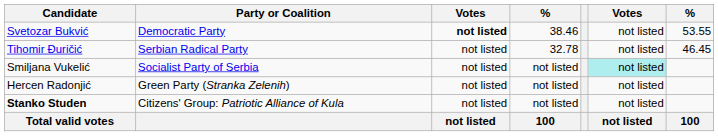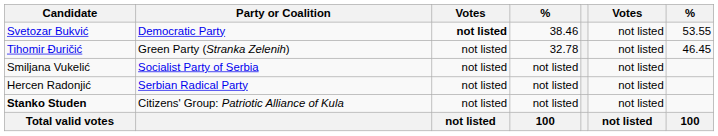 <table style="width:1000px;" class="wikitable">
 <tr>
 <th>Candidate</th>
 <th>Party or Coalition</th>
 <th>Votes</th>
 <th>%</th>
 <th></th>
 <th>Votes</th>
 <th>%</th>
 </tr>
 <tr>
 <td align="left"><a href='#'>Svetozar Bukvić</a></td>
 <td align="left"><a href='#'>Democratic Party</a></td>
 <td align="right"><strong>not listed</strong></td>
 <td align="right">38.46</td>
 <th align="left"></th>
 <td align="right">not listed</td>
 <td align="right">53.55</td>
 </tr>
 <tr>
 <td align="left"><a href='#'>Tihomir Đuričić</a></td>
-<td align="left"><a href='#'>Serbian Radical Party</a></td>
+<td align="left">Green Party (<em>Stranka Zelenih</em>)</td>
 <td align="right">not listed</td>
 <td align="right">32.78</td>
 <th align="left"></th>
 <td align="right">not listed</td>
 <td align="right">46.45</td>
 </tr>
 <tr>
 <td align="left">Smiljana Vukelić</td>
 <td align="left"><a href='#'>Socialist Party of Serbia</a></td>
 <td align="right">not listed</td>
 <td align="right">not listed</td>
 <th align="left"></th>
-<td align="right" style="background: paleturquoise;">not listed</td>
+<td align="right">not listed</td>
 <td align="right"></td>
 </tr>
 <tr>
 <td align="left">Hercen Radonjić</td>
-<td align="left">Green Party (<em>Stranka Zelenih</em>)</td>
+<td align="left"><a href='#'>Serbian Radical Party</a></td>
 <td align="right">not listed</td>
 <td align="right">not listed</td>
 <th align="left"></th>
 <td align="right">not listed</td>
 <td align="right"></td>
 </tr>
 <tr>
 <td align="left"><strong>Stanko Studen</strong></td>
 <td align="left">Citizens' Group: <em>Patriotic Alliance of Kula</em></td>
 <td align="right">not listed</td>
 <td align="right">not listed</td>
 <th align="left"></th>
 <td align="right">not listed</td>
 <td align="right"></td>
 </tr>
 <tr>
 <th align="left">Total valid votes</th>
 <th align="left"></th>
 <th align="right">not listed</th>
 <th align="right">100</th>
 <th align="left"></th>
 <th align="right">not listed</th>
 <th align="right">100</th>
 </tr>
 </table>
